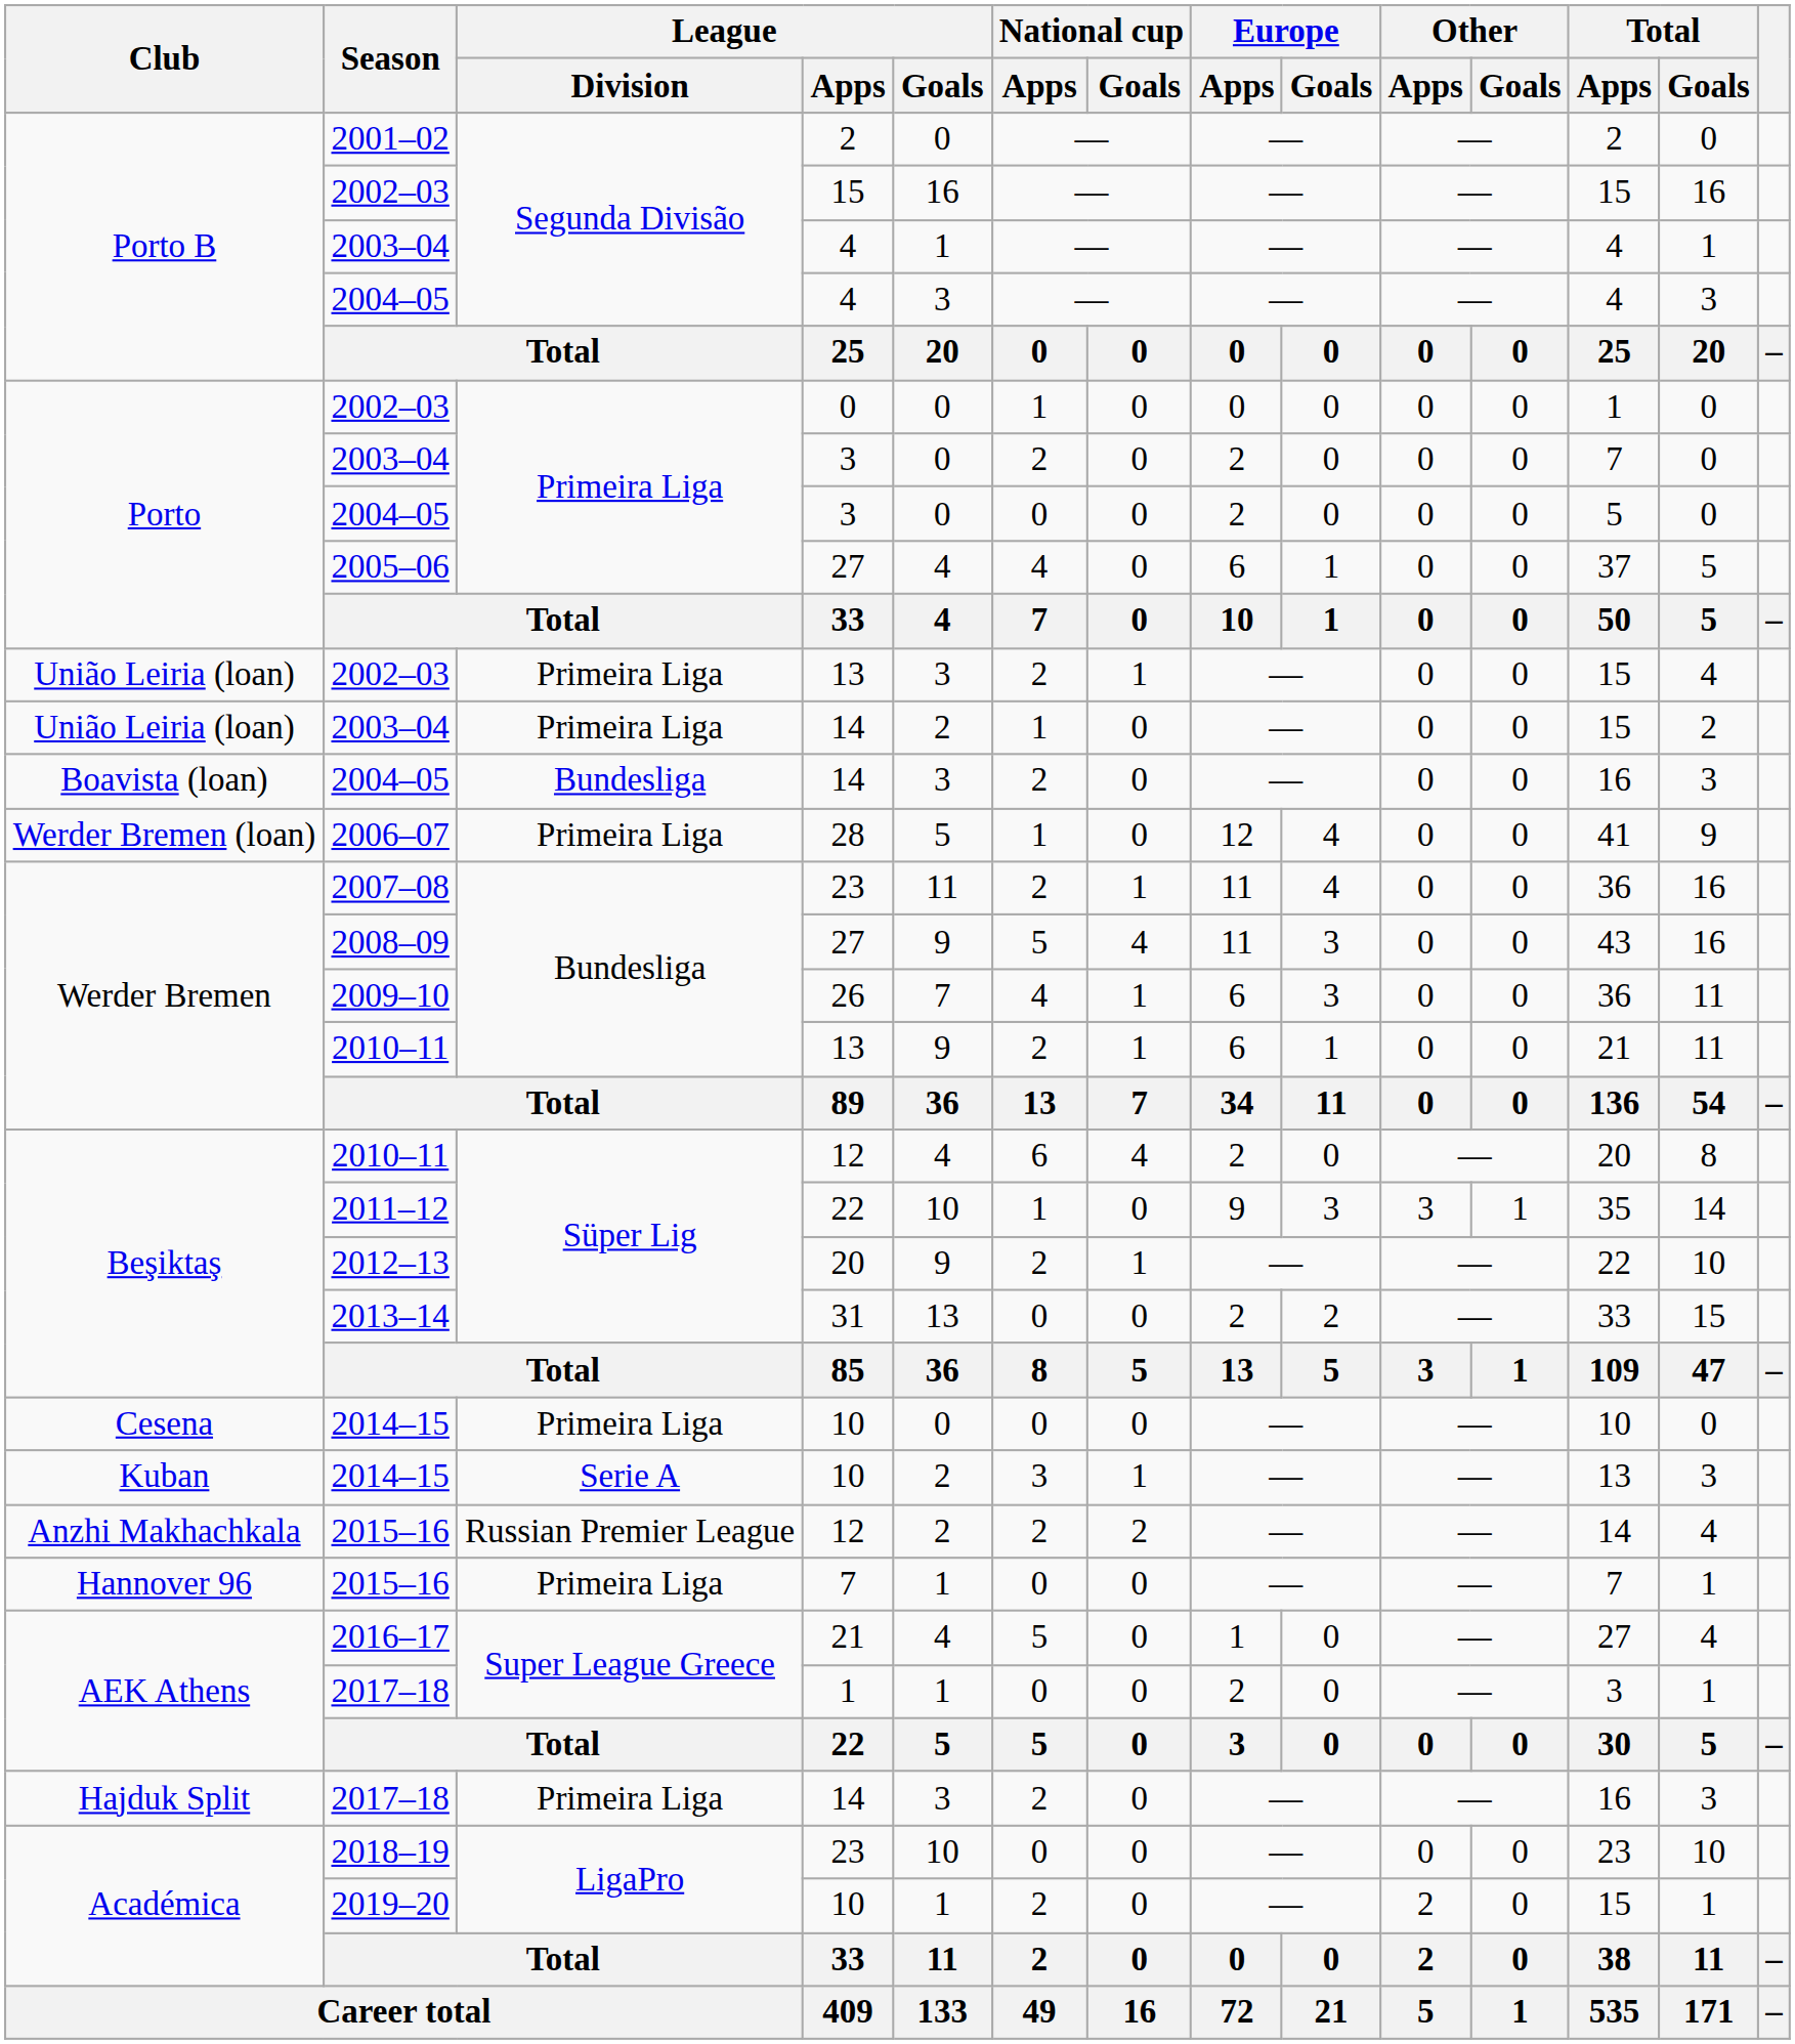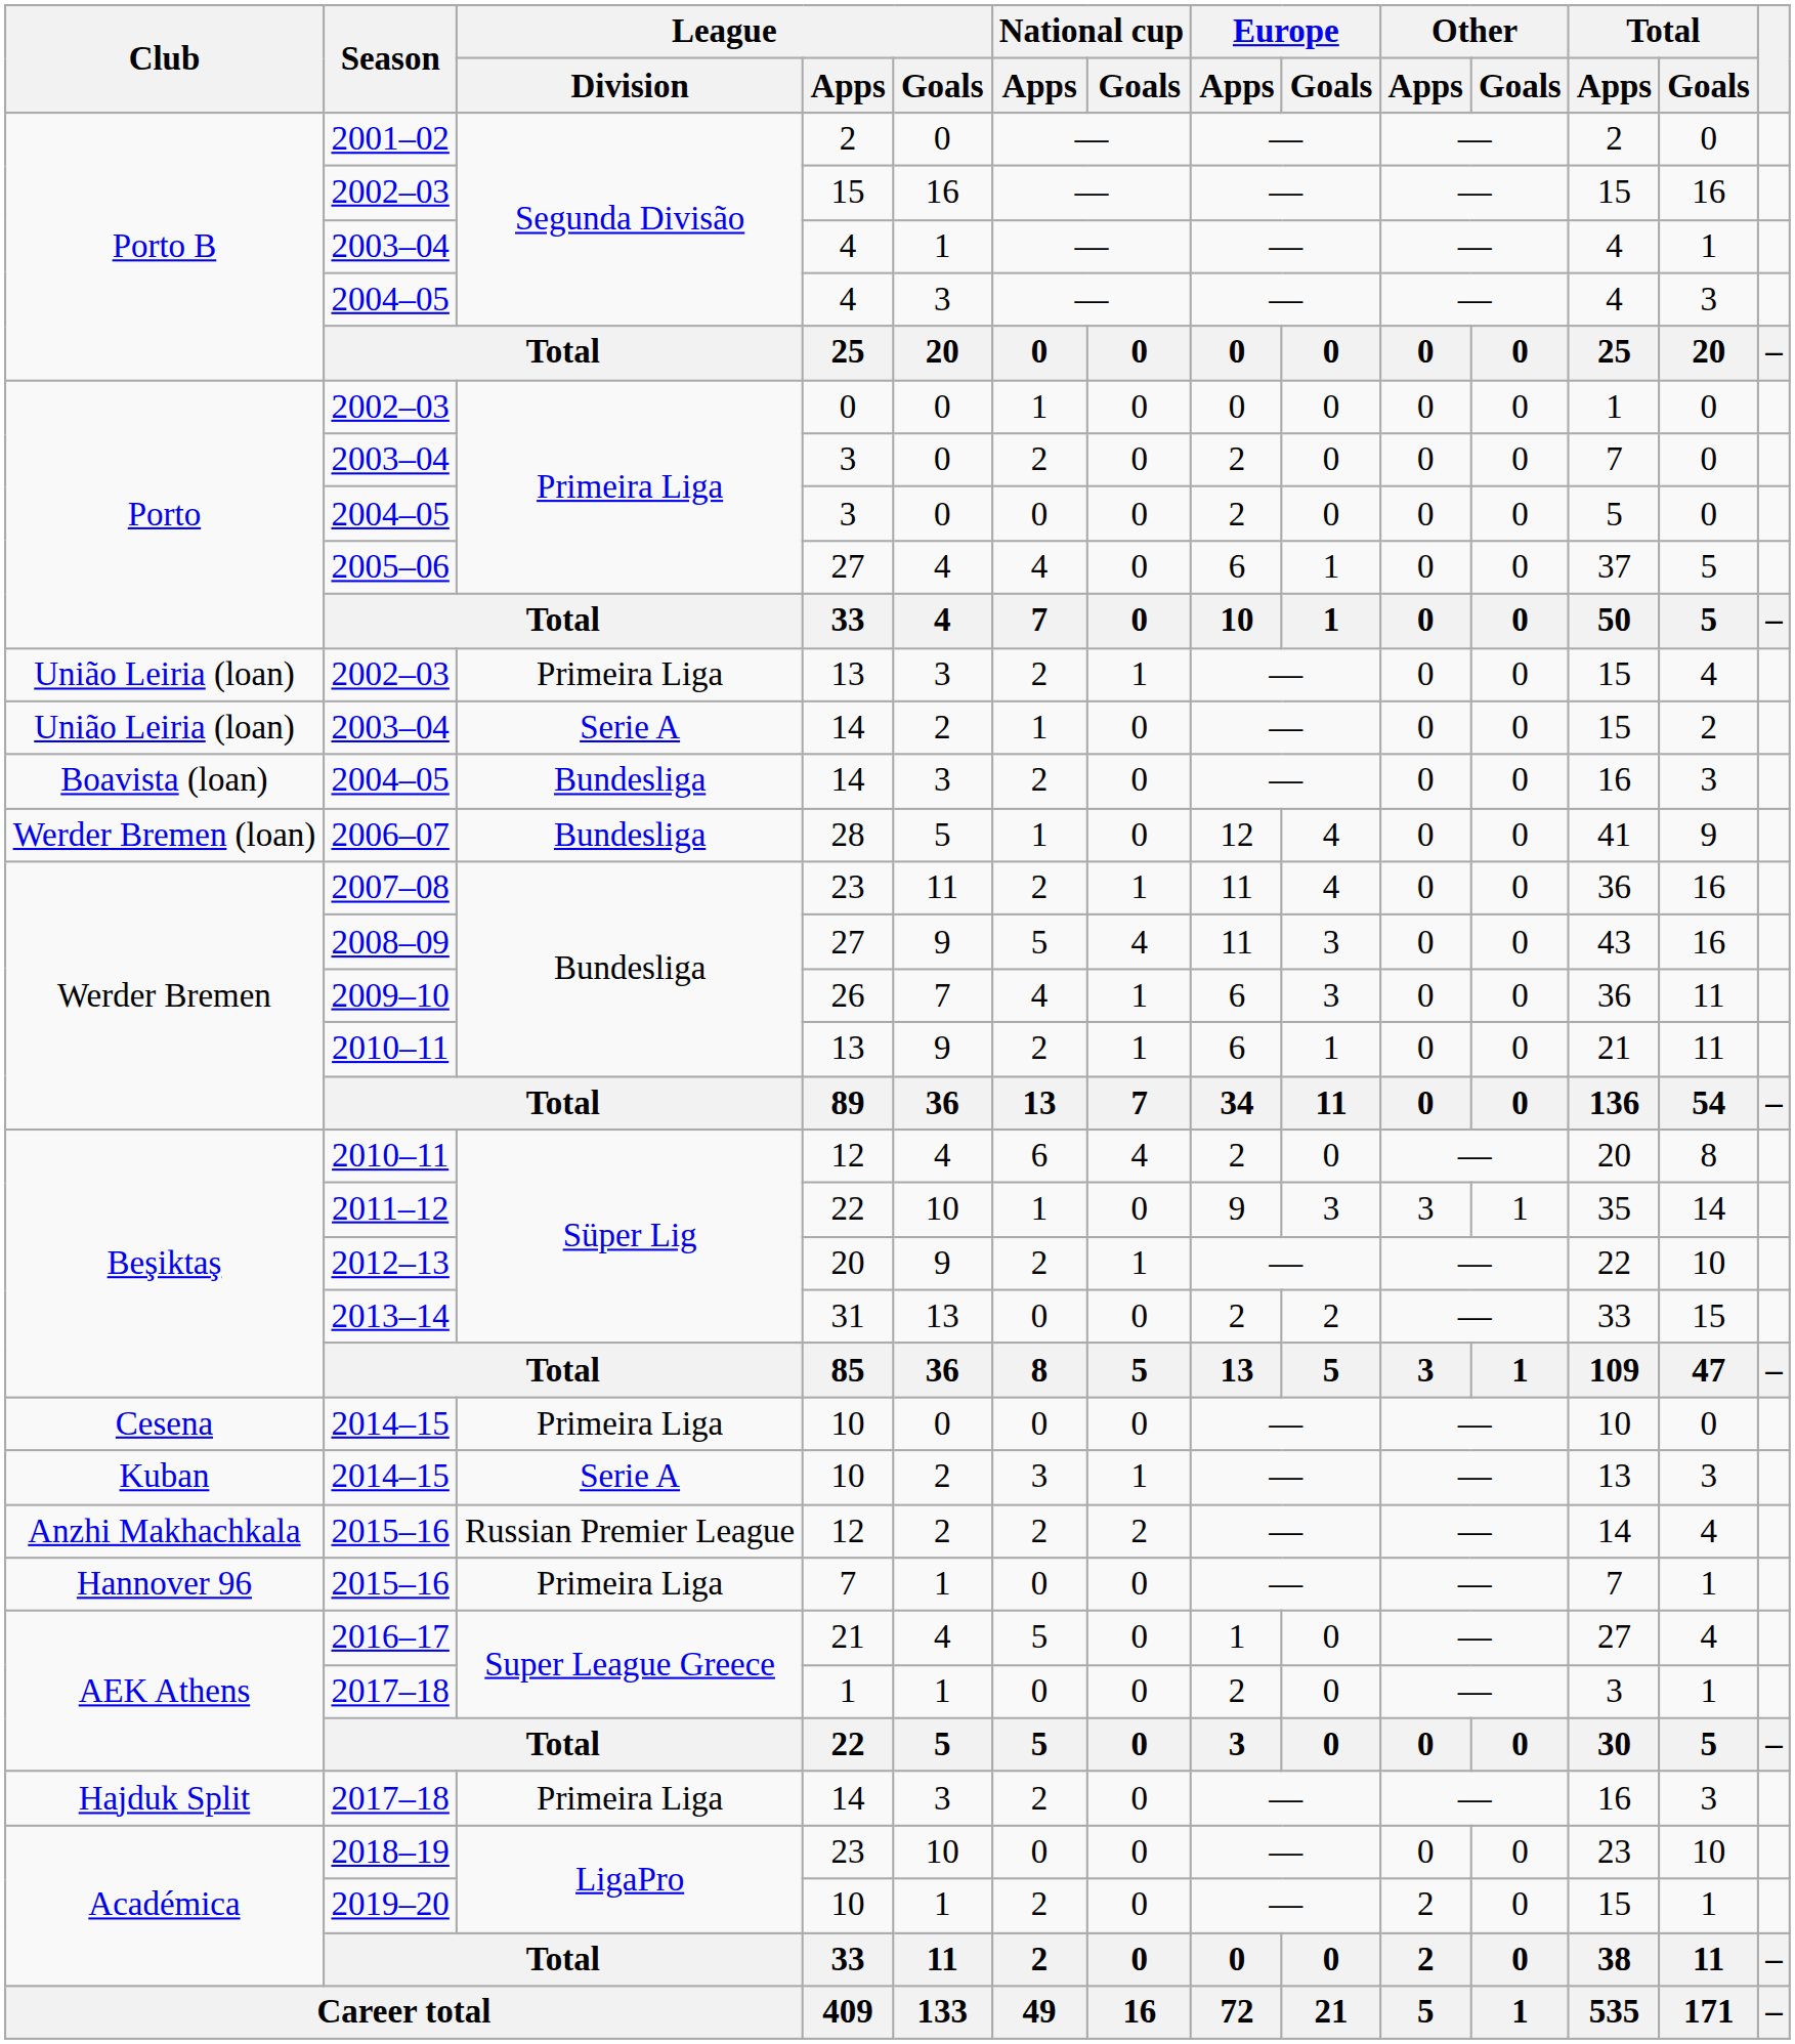 <table class="wikitable" style="text-align:center">
 <tr>
 <th rowspan="2">Club</th>
 <th rowspan="2">Season</th>
 <th colspan="3">League</th>
 <th colspan="2">National cup</th>
 <th colspan="2"><a href='#'>Europe</a></th>
 <th colspan="2">Other</th>
 <th colspan="2">Total</th>
 <th rowspan="2"></th>
 </tr>
 <tr>
 <th>Division</th>
 <th>Apps</th>
 <th>Goals</th>
 <th>Apps</th>
 <th>Goals</th>
 <th>Apps</th>
 <th>Goals</th>
 <th>Apps</th>
 <th>Goals</th>
 <th>Apps</th>
 <th>Goals</th>
 </tr>
 <tr>
 <td rowspan="5"><a href='#'>Porto B</a></td>
 <td><a href='#'>2001–02</a></td>
 <td rowspan="4"><a href='#'>Segunda Divisão</a></td>
 <td>2</td>
 <td>0</td>
 <td colspan="2">—</td>
 <td colspan="2">—</td>
 <td colspan="2">—</td>
 <td>2</td>
 <td>0</td>
 <td></td>
 </tr>
 <tr>
 <td><a href='#'>2002–03</a></td>
 <td>15</td>
 <td>16</td>
 <td colspan="2">—</td>
 <td colspan="2">—</td>
 <td colspan="2">—</td>
 <td>15</td>
 <td>16</td>
 <td></td>
 </tr>
 <tr>
 <td><a href='#'>2003–04</a></td>
 <td>4</td>
 <td>1</td>
 <td colspan="2">—</td>
 <td colspan="2">—</td>
 <td colspan="2">—</td>
 <td>4</td>
 <td>1</td>
 <td></td>
 </tr>
 <tr>
 <td><a href='#'>2004–05</a></td>
 <td>4</td>
 <td>3</td>
 <td colspan="2">—</td>
 <td colspan="2">—</td>
 <td colspan="2">—</td>
 <td>4</td>
 <td>3</td>
 <td></td>
 </tr>
 <tr>
 <th colspan="2">Total</th>
 <th>25</th>
 <th>20</th>
 <th>0</th>
 <th>0</th>
 <th>0</th>
 <th>0</th>
 <th>0</th>
 <th>0</th>
 <th>25</th>
 <th>20</th>
 <th>–</th>
 </tr>
 <tr>
 <td rowspan="5"><a href='#'>Porto</a></td>
 <td><a href='#'>2002–03</a></td>
 <td rowspan="4"><a href='#'>Primeira Liga</a></td>
 <td>0</td>
 <td>0</td>
 <td>1</td>
 <td>0</td>
 <td>0</td>
 <td>0</td>
 <td>0</td>
 <td>0</td>
 <td>1</td>
 <td>0</td>
 <td></td>
 </tr>
 <tr>
 <td><a href='#'>2003–04</a></td>
 <td>3</td>
 <td>0</td>
 <td>2</td>
 <td>0</td>
 <td>2</td>
 <td>0</td>
 <td>0</td>
 <td>0</td>
 <td>7</td>
 <td>0</td>
 <td></td>
 </tr>
 <tr>
 <td><a href='#'>2004–05</a></td>
 <td>3</td>
 <td>0</td>
 <td>0</td>
 <td>0</td>
 <td>2</td>
 <td>0</td>
 <td>0</td>
 <td>0</td>
 <td>5</td>
 <td>0</td>
 <td></td>
 </tr>
 <tr>
 <td><a href='#'>2005–06</a></td>
 <td>27</td>
 <td>4</td>
 <td>4</td>
 <td>0</td>
 <td>6</td>
 <td>1</td>
 <td>0</td>
 <td>0</td>
 <td>37</td>
 <td>5</td>
 <td></td>
 </tr>
 <tr>
 <th colspan="2">Total</th>
 <th>33</th>
 <th>4</th>
 <th>7</th>
 <th>0</th>
 <th>10</th>
 <th>1</th>
 <th>0</th>
 <th>0</th>
 <th>50</th>
 <th>5</th>
 <th>–</th>
 </tr>
 <tr>
 <td><a href='#'>União Leiria</a> (loan)</td>
 <td><a href='#'>2002–03</a></td>
 <td>Primeira Liga</td>
 <td>13</td>
 <td>3</td>
 <td>2</td>
 <td>1</td>
 <td colspan="2">—</td>
 <td>0</td>
 <td>0</td>
 <td>15</td>
 <td>4</td>
 <td></td>
 </tr>
 <tr>
 <td><a href='#'>União Leiria</a> (loan)</td>
 <td><a href='#'>2003–04</a></td>
-<td>Primeira Liga</td>
+<td><a href='#'>Serie A</a></td>
 <td>14</td>
 <td>2</td>
 <td>1</td>
 <td>0</td>
 <td colspan="2">—</td>
 <td>0</td>
 <td>0</td>
 <td>15</td>
 <td>2</td>
 <td></td>
 </tr>
 <tr>
 <td><a href='#'>Boavista</a> (loan)</td>
 <td><a href='#'>2004–05</a></td>
 <td><a href='#'>Bundesliga</a></td>
 <td>14</td>
 <td>3</td>
 <td>2</td>
 <td>0</td>
 <td colspan="2">—</td>
 <td>0</td>
 <td>0</td>
 <td>16</td>
 <td>3</td>
 <td></td>
 </tr>
 <tr>
 <td><a href='#'>Werder Bremen</a> (loan)</td>
 <td><a href='#'>2006–07</a></td>
-<td>Primeira Liga</td>
+<td><a href='#'>Bundesliga</a></td>
 <td>28</td>
 <td>5</td>
 <td>1</td>
 <td>0</td>
 <td>12</td>
 <td>4</td>
 <td>0</td>
 <td>0</td>
 <td>41</td>
 <td>9</td>
 <td></td>
 </tr>
 <tr>
 <td rowspan="5">Werder Bremen</td>
 <td><a href='#'>2007–08</a></td>
 <td rowspan="4">Bundesliga</td>
 <td>23</td>
 <td>11</td>
 <td>2</td>
 <td>1</td>
 <td>11</td>
 <td>4</td>
 <td>0</td>
 <td>0</td>
 <td>36</td>
 <td>16</td>
 <td></td>
 </tr>
 <tr>
 <td><a href='#'>2008–09</a></td>
 <td>27</td>
 <td>9</td>
 <td>5</td>
 <td>4</td>
 <td>11</td>
 <td>3</td>
 <td>0</td>
 <td>0</td>
 <td>43</td>
 <td>16</td>
 <td></td>
 </tr>
 <tr>
 <td><a href='#'>2009–10</a></td>
 <td>26</td>
 <td>7</td>
 <td>4</td>
 <td>1</td>
 <td>6</td>
 <td>3</td>
 <td>0</td>
 <td>0</td>
 <td>36</td>
 <td>11</td>
 <td></td>
 </tr>
 <tr>
 <td><a href='#'>2010–11</a></td>
 <td>13</td>
 <td>9</td>
 <td>2</td>
 <td>1</td>
 <td>6</td>
 <td>1</td>
 <td>0</td>
 <td>0</td>
 <td>21</td>
 <td>11</td>
 <td></td>
 </tr>
 <tr>
 <th colspan="2">Total</th>
 <th>89</th>
 <th>36</th>
 <th>13</th>
 <th>7</th>
 <th>34</th>
 <th>11</th>
 <th>0</th>
 <th>0</th>
 <th>136</th>
 <th>54</th>
 <th>–</th>
 </tr>
 <tr>
 <td rowspan="5"><a href='#'>Beşiktaş</a></td>
 <td><a href='#'>2010–11</a></td>
 <td rowspan="4"><a href='#'>Süper Lig</a></td>
 <td>12</td>
 <td>4</td>
 <td>6</td>
 <td>4</td>
 <td>2</td>
 <td>0</td>
 <td colspan="2">—</td>
 <td>20</td>
 <td>8</td>
 <td></td>
 </tr>
 <tr>
 <td><a href='#'>2011–12</a></td>
 <td>22</td>
 <td>10</td>
 <td>1</td>
 <td>0</td>
 <td>9</td>
 <td>3</td>
 <td>3</td>
 <td>1</td>
 <td>35</td>
 <td>14</td>
 <td></td>
 </tr>
 <tr>
 <td><a href='#'>2012–13</a></td>
 <td>20</td>
 <td>9</td>
 <td>2</td>
 <td>1</td>
 <td colspan="2">—</td>
 <td colspan="2">—</td>
 <td>22</td>
 <td>10</td>
 <td></td>
 </tr>
 <tr>
 <td><a href='#'>2013–14</a></td>
 <td>31</td>
 <td>13</td>
 <td>0</td>
 <td>0</td>
 <td>2</td>
 <td>2</td>
 <td colspan="2">—</td>
 <td>33</td>
 <td>15</td>
 <td></td>
 </tr>
 <tr>
 <th colspan="2">Total</th>
 <th>85</th>
 <th>36</th>
 <th>8</th>
 <th>5</th>
 <th>13</th>
 <th>5</th>
 <th>3</th>
 <th>1</th>
 <th>109</th>
 <th>47</th>
 <th>–</th>
 </tr>
 <tr>
 <td><a href='#'>Cesena</a></td>
 <td><a href='#'>2014–15</a></td>
 <td>Primeira Liga</td>
 <td>10</td>
 <td>0</td>
 <td>0</td>
 <td>0</td>
 <td colspan="2">—</td>
 <td colspan="2">—</td>
 <td>10</td>
 <td>0</td>
 <td></td>
 </tr>
 <tr>
 <td><a href='#'>Kuban</a></td>
 <td><a href='#'>2014–15</a></td>
 <td><a href='#'>Serie A</a></td>
 <td>10</td>
 <td>2</td>
 <td>3</td>
 <td>1</td>
 <td colspan="2">—</td>
 <td colspan="2">—</td>
 <td>13</td>
 <td>3</td>
 <td></td>
 </tr>
 <tr>
 <td><a href='#'>Anzhi Makhachkala</a></td>
 <td><a href='#'>2015–16</a></td>
 <td>Russian Premier League</td>
 <td>12</td>
 <td>2</td>
 <td>2</td>
 <td>2</td>
 <td colspan="2">—</td>
 <td colspan="2">—</td>
 <td>14</td>
 <td>4</td>
 <td></td>
 </tr>
 <tr>
 <td><a href='#'>Hannover 96</a></td>
 <td><a href='#'>2015–16</a></td>
 <td>Primeira Liga</td>
 <td>7</td>
 <td>1</td>
 <td>0</td>
 <td>0</td>
 <td colspan="2">—</td>
 <td colspan="2">—</td>
 <td>7</td>
 <td>1</td>
 <td></td>
 </tr>
 <tr>
 <td rowspan="3"><a href='#'>AEK Athens</a></td>
 <td><a href='#'>2016–17</a></td>
 <td rowspan="2"><a href='#'>Super League Greece</a></td>
 <td>21</td>
 <td>4</td>
 <td>5</td>
 <td>0</td>
 <td>1</td>
 <td>0</td>
 <td colspan="2">—</td>
 <td>27</td>
 <td>4</td>
 <td></td>
 </tr>
 <tr>
 <td><a href='#'>2017–18</a></td>
 <td>1</td>
 <td>1</td>
 <td>0</td>
 <td>0</td>
 <td>2</td>
 <td>0</td>
 <td colspan="2">—</td>
 <td>3</td>
 <td>1</td>
 <td></td>
 </tr>
 <tr>
 <th colspan="2">Total</th>
 <th>22</th>
 <th>5</th>
 <th>5</th>
 <th>0</th>
 <th>3</th>
 <th>0</th>
 <th>0</th>
 <th>0</th>
 <th>30</th>
 <th>5</th>
 <th>–</th>
 </tr>
 <tr>
 <td><a href='#'>Hajduk Split</a></td>
 <td><a href='#'>2017–18</a></td>
 <td>Primeira Liga</td>
 <td>14</td>
 <td>3</td>
 <td>2</td>
 <td>0</td>
 <td colspan="2">—</td>
 <td colspan="2">—</td>
 <td>16</td>
 <td>3</td>
 <td></td>
 </tr>
 <tr>
 <td rowspan="3"><a href='#'>Académica</a></td>
 <td><a href='#'>2018–19</a></td>
 <td rowspan="2"><a href='#'>LigaPro</a></td>
 <td>23</td>
 <td>10</td>
 <td>0</td>
 <td>0</td>
 <td colspan="2">—</td>
 <td>0</td>
 <td>0</td>
 <td>23</td>
 <td>10</td>
 <td></td>
 </tr>
 <tr>
 <td><a href='#'>2019–20</a></td>
 <td>10</td>
 <td>1</td>
 <td>2</td>
 <td>0</td>
 <td colspan="2">—</td>
 <td>2</td>
 <td>0</td>
 <td>15</td>
 <td>1</td>
 <td></td>
 </tr>
 <tr>
 <th colspan="2">Total</th>
 <th>33</th>
 <th>11</th>
 <th>2</th>
 <th>0</th>
 <th>0</th>
 <th>0</th>
 <th>2</th>
 <th>0</th>
 <th>38</th>
 <th>11</th>
 <th>–</th>
 </tr>
 <tr>
 <th colspan="3">Career total</th>
 <th>409</th>
 <th>133</th>
 <th>49</th>
 <th>16</th>
 <th>72</th>
 <th>21</th>
 <th>5</th>
 <th>1</th>
 <th>535</th>
 <th>171</th>
 <th>–</th>
 </tr>
 </table>
